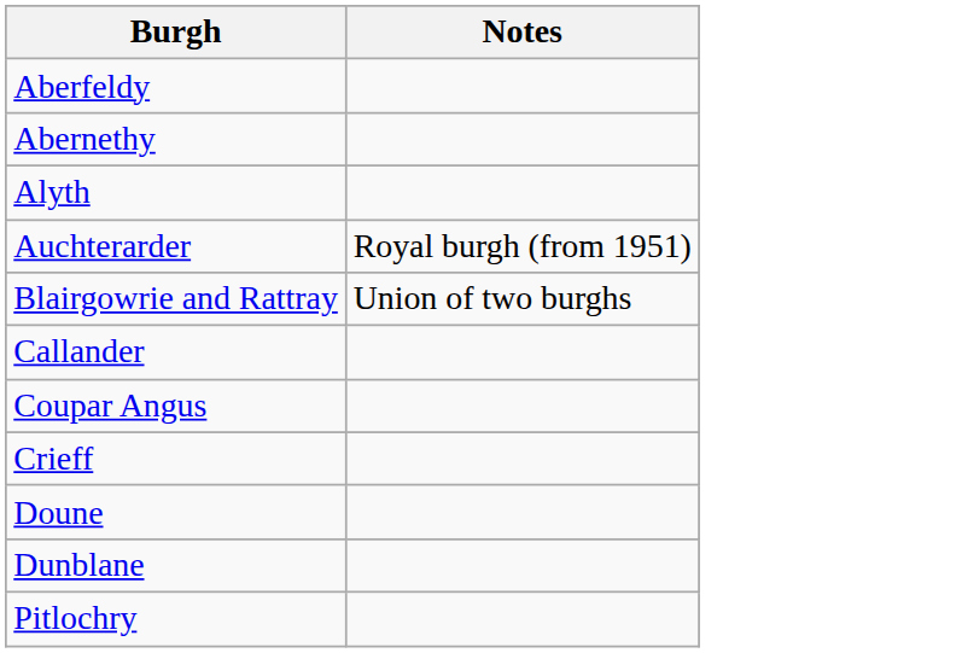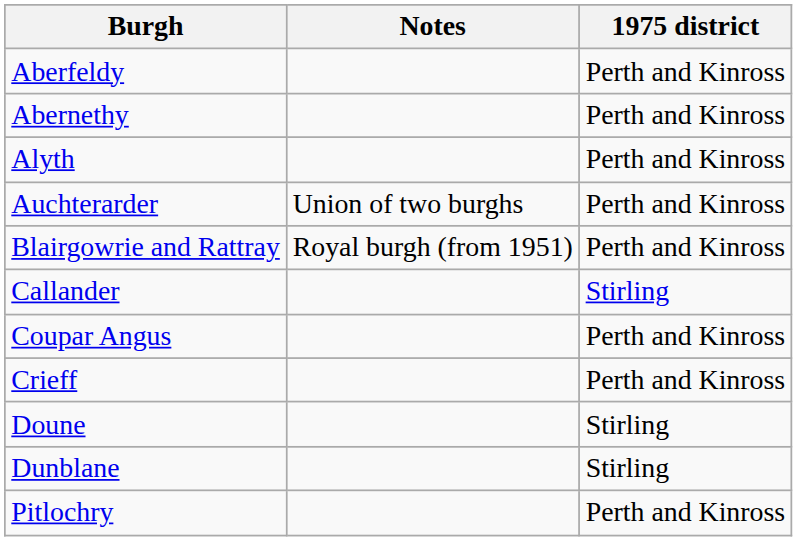 <table class="wikitable">
 <tr>
 <th>Burgh</th>
 <th>Notes</th>
+<th>1975 district</th>
 </tr>
 <tr>
 <td><a href='#'>Aberfeldy</a></td>
 <td></td>
+<td>Perth and Kinross</td>
 </tr>
 <tr>
 <td><a href='#'>Abernethy</a></td>
 <td></td>
+<td>Perth and Kinross</td>
 </tr>
 <tr>
 <td><a href='#'>Alyth</a></td>
 <td></td>
+<td>Perth and Kinross</td>
 </tr>
 <tr>
 <td><a href='#'>Auchterarder</a></td>
-<td>Royal burgh (from 1951)</td>
+<td>Union of two burghs</td>
+<td>Perth and Kinross</td>
 </tr>
 <tr>
 <td><a href='#'>Blairgowrie and Rattray</a></td>
-<td>Union of two burghs</td>
+<td>Royal burgh (from 1951)</td>
+<td>Perth and Kinross</td>
 </tr>
 <tr>
 <td><a href='#'>Callander</a></td>
 <td></td>
+<td><a href='#'>Stirling</a></td>
 </tr>
 <tr>
 <td><a href='#'>Coupar Angus</a></td>
 <td></td>
+<td>Perth and Kinross</td>
 </tr>
 <tr>
 <td><a href='#'>Crieff</a></td>
 <td></td>
+<td>Perth and Kinross</td>
 </tr>
 <tr>
 <td><a href='#'>Doune</a></td>
 <td></td>
+<td>Stirling</td>
 </tr>
 <tr>
 <td><a href='#'>Dunblane</a></td>
 <td></td>
+<td>Stirling</td>
 </tr>
 <tr>
 <td><a href='#'>Pitlochry</a></td>
 <td></td>
+<td>Perth and Kinross</td>
 </tr>
 </table>
